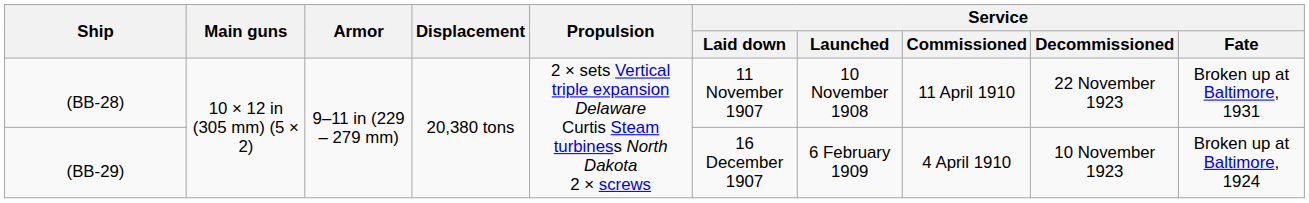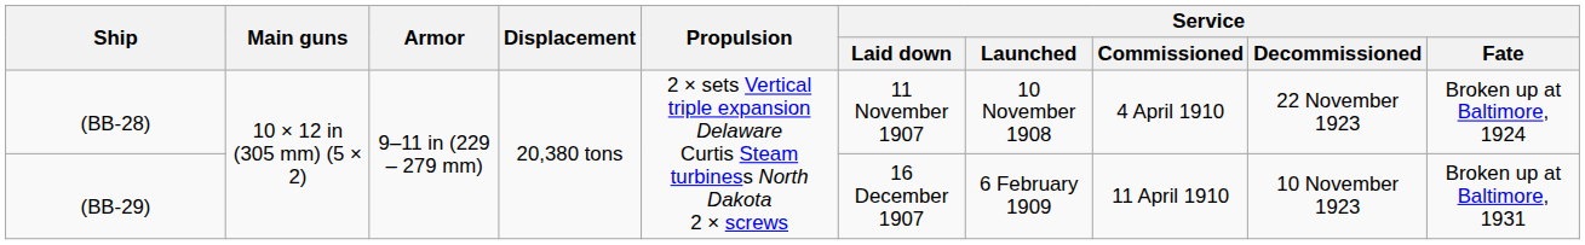 <table class="wikitable" style="width:98%;">
 <tr valign="center">
 <th scope="col" rowspan="2" style="text-align:center; width:14%;">Ship</th>
 <th scope="col" style="text-align:center;" rowspan="2">Main guns</th>
 <th scope="col" style="text-align:center;" rowspan="2">Armor</th>
 <th scope="col" style="text-align:center;" rowspan="2">Displacement</th>
 <th scope="col" style="text-align:center;" rowspan="2">Propulsion</th>
 <th scope="col" style="text-align:center;" colspan="5">Service</th>
 </tr>
 <tr valign="top">
 <th scope="col" style="text-align:center;">Laid down</th>
 <th scope="col" style="text-align:center;">Launched</th>
 <th scope="col" style="text-align:center;">Commissioned</th>
 <th scope="col" style="text-align:center;">Decommissioned</th>
 <th scope="col" style="text-align:center;">Fate</th>
 </tr>
 <tr>
 <td style="text-align:center"><br>(BB-28)</td>
 <td style="text-align:center;" rowspan="5">10 × 12 in (305 mm) (5 × 2)</td>
 <td style="text-align:center;" rowspan="5">9–11 in (229 – 279 mm)</td>
 <td style="text-align:center;" rowspan="5">20,380 tons</td>
 <td style="text-align:center;" rowspan="5">2 × sets <a href='#'>Vertical triple expansion</a> <em>Delaware</em><br>Curtis <a href='#'>Steam turbines</a>s <em>North Dakota</em><br>2 × <a href='#'>screws</a></td>
 <td style="text-align:center">11 November 1907</td>
 <td style="text-align:center">10 November 1908</td>
-<td style="text-align:center">11 April 1910</td>
+<td style="text-align:center">4 April 1910</td>
 <td style="text-align:center">22 November 1923</td>
-<td style="text-align:center">Broken up at <a href='#'>Baltimore</a>, 1931</td>
+<td style="text-align:center">Broken up at <a href='#'>Baltimore</a>, 1924</td>
 </tr>
 <tr>
 <td style="text-align:center"><br>(BB-29)</td>
 <td style="text-align:center">16 December 1907</td>
 <td style="text-align:center">6 February 1909</td>
-<td style="text-align:center">4 April 1910</td>
+<td style="text-align:center">11 April 1910</td>
 <td style="text-align:center">10 November 1923</td>
-<td style="text-align:center">Broken up at <a href='#'>Baltimore</a>, 1924</td>
+<td style="text-align:center">Broken up at <a href='#'>Baltimore</a>, 1931</td>
 </tr>
 </table>
